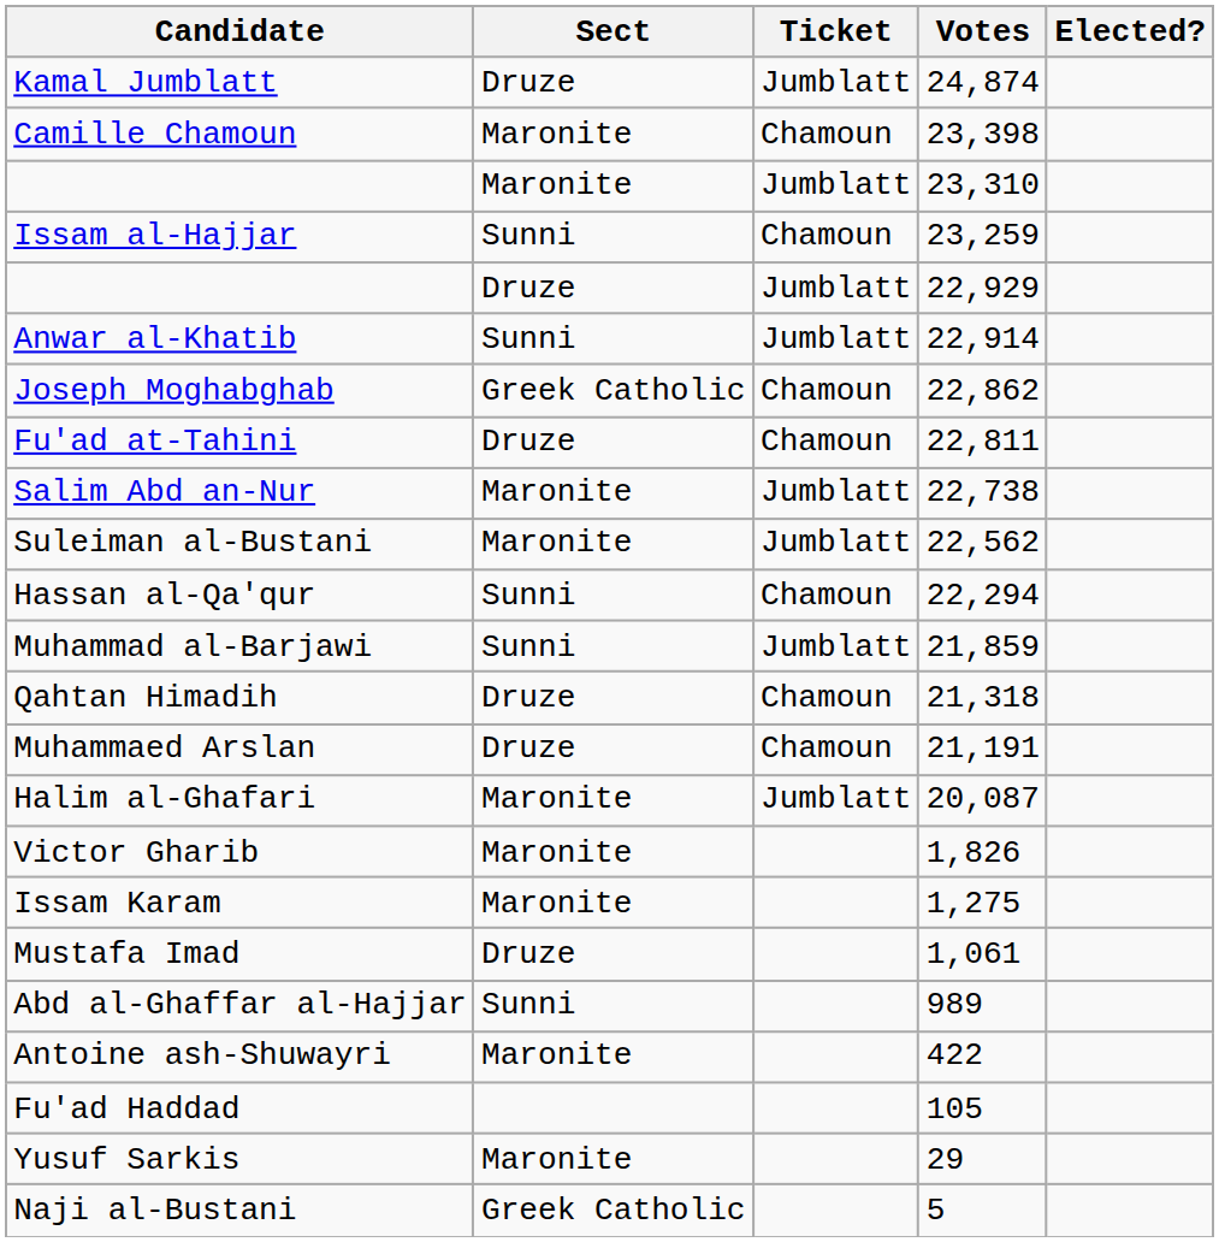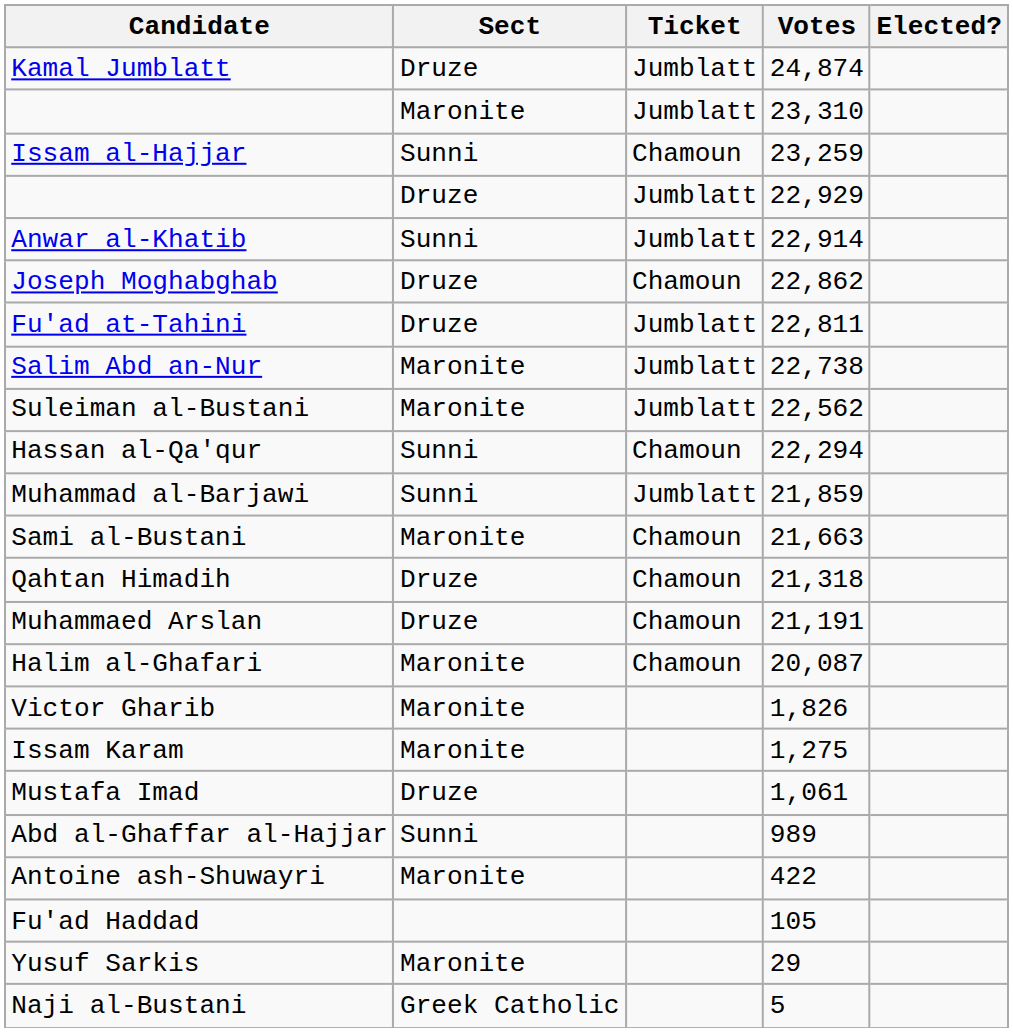 <table class=wikitable>
 <tr>
 <th>Candidate</th>
 <th>Sect</th>
 <th>Ticket</th>
 <th>Votes</th>
 <th>Elected?</th>
 </tr>
 <tr>
 <td><a href='#'>Kamal Jumblatt</a></td>
 <td>Druze</td>
 <td>Jumblatt</td>
 <td>24,874</td>
-<td></td>
-</tr>
-<tr>
-<td><a href='#'>Camille Chamoun</a></td>
-<td>Maronite</td>
-<td>Chamoun</td>
-<td>23,398</td>
 <td></td>
 </tr>
 <tr>
 <td></td>
 <td>Maronite</td>
 <td>Jumblatt</td>
 <td>23,310</td>
 <td></td>
 </tr>
 <tr>
 <td><a href='#'>Issam al-Hajjar</a></td>
 <td>Sunni</td>
 <td>Chamoun</td>
 <td>23,259</td>
 <td></td>
 </tr>
 <tr>
 <td></td>
 <td>Druze</td>
 <td>Jumblatt</td>
 <td>22,929</td>
 <td></td>
 </tr>
 <tr>
 <td><a href='#'>Anwar al-Khatib</a></td>
 <td>Sunni</td>
 <td>Jumblatt</td>
 <td>22,914</td>
 <td></td>
 </tr>
 <tr>
 <td><a href='#'>Joseph Moghabghab</a></td>
-<td>Greek Catholic</td>
+<td>Druze</td>
 <td>Chamoun</td>
 <td>22,862</td>
 <td></td>
 </tr>
 <tr>
 <td><a href='#'>Fu'ad at-Tahini</a></td>
 <td>Druze</td>
-<td>Chamoun</td>
+<td>Jumblatt</td>
 <td>22,811</td>
 <td></td>
 </tr>
 <tr>
 <td><a href='#'>Salim Abd an-Nur</a></td>
 <td>Maronite</td>
 <td>Jumblatt</td>
 <td>22,738</td>
 <td></td>
 </tr>
 <tr>
 <td>Suleiman al-Bustani</td>
 <td>Maronite</td>
 <td>Jumblatt</td>
 <td>22,562</td>
 <td></td>
 </tr>
 <tr>
 <td>Hassan al-Qa'qur</td>
 <td>Sunni</td>
 <td>Chamoun</td>
 <td>22,294</td>
 <td></td>
 </tr>
 <tr>
 <td>Muhammad al-Barjawi</td>
 <td>Sunni</td>
 <td>Jumblatt</td>
 <td>21,859</td>
 <td></td>
 </tr>
 <tr>
+<td>Sami al-Bustani</td>
+<td>Maronite</td>
+<td>Chamoun</td>
+<td>21,663</td>
+<td></td>
+</tr>
+<tr>
 <td>Qahtan Himadih</td>
 <td>Druze</td>
 <td>Chamoun</td>
 <td>21,318</td>
 <td></td>
 </tr>
 <tr>
 <td>Muhammaed Arslan</td>
 <td>Druze</td>
 <td>Chamoun</td>
 <td>21,191</td>
 <td></td>
 </tr>
 <tr>
 <td>Halim al-Ghafari</td>
 <td>Maronite</td>
-<td>Jumblatt</td>
+<td>Chamoun</td>
 <td>20,087</td>
 <td></td>
 </tr>
 <tr>
 <td>Victor Gharib</td>
 <td>Maronite</td>
 <td></td>
 <td>1,826</td>
 <td></td>
 </tr>
 <tr>
 <td>Issam Karam</td>
 <td>Maronite</td>
 <td></td>
 <td>1,275</td>
 <td></td>
 </tr>
 <tr>
 <td>Mustafa Imad</td>
 <td>Druze</td>
 <td></td>
 <td>1,061</td>
 <td></td>
 </tr>
 <tr>
 <td>Abd al-Ghaffar al-Hajjar</td>
 <td>Sunni</td>
 <td></td>
 <td>989</td>
 <td></td>
 </tr>
 <tr>
 <td>Antoine ash-Shuwayri</td>
 <td>Maronite</td>
 <td></td>
 <td>422</td>
 <td></td>
 </tr>
 <tr>
 <td>Fu'ad Haddad</td>
 <td></td>
 <td></td>
 <td>105</td>
 <td></td>
 </tr>
 <tr>
 <td>Yusuf Sarkis</td>
 <td>Maronite</td>
 <td></td>
 <td>29</td>
 <td></td>
 </tr>
 <tr>
 <td>Naji al-Bustani</td>
 <td>Greek Catholic</td>
 <td></td>
 <td>5</td>
 <td></td>
 </tr>
 </table>
